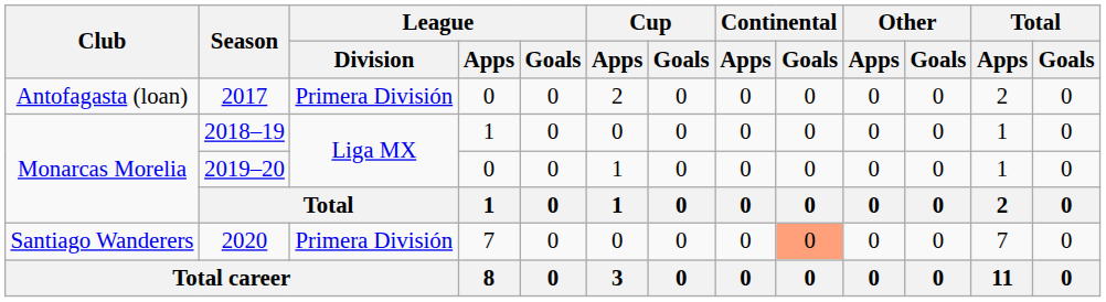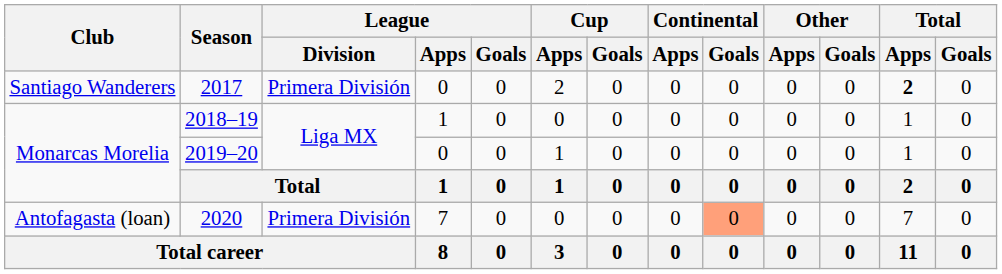 <table class="wikitable" style="text-align: center">
 <tr>
 <th rowspan="2">Club</th>
 <th rowspan="2">Season</th>
 <th colspan="3">League</th>
 <th colspan="2">Cup</th>
 <th colspan="2">Continental</th>
 <th colspan="2">Other</th>
 <th colspan="2">Total</th>
 </tr>
 <tr>
 <th>Division</th>
 <th>Apps</th>
 <th>Goals</th>
 <th>Apps</th>
 <th>Goals</th>
 <th>Apps</th>
 <th>Goals</th>
 <th>Apps</th>
 <th>Goals</th>
 <th>Apps</th>
 <th>Goals</th>
 </tr>
 <tr>
-<td><a href='#'>Antofagasta</a> (loan)</td>
+<td><a href='#'>Santiago Wanderers</a></td>
 <td><a href='#'>2017</a></td>
 <td><a href='#'>Primera División</a></td>
 <td>0</td>
 <td>0</td>
 <td>2</td>
 <td>0</td>
 <td>0</td>
 <td>0</td>
 <td>0</td>
 <td>0</td>
-<td>2</td>
+<td><strong>2</strong></td>
 <td>0</td>
 </tr>
 <tr>
 <td rowspan="3"><a href='#'>Monarcas Morelia</a></td>
 <td><a href='#'>2018–19</a></td>
 <td rowspan="2"><a href='#'>Liga MX</a></td>
 <td>1</td>
 <td>0</td>
 <td>0</td>
 <td>0</td>
 <td>0</td>
 <td>0</td>
 <td>0</td>
 <td>0</td>
 <td>1</td>
 <td>0</td>
 </tr>
 <tr>
 <td><a href='#'>2019–20</a></td>
 <td>0</td>
 <td>0</td>
 <td>1</td>
 <td>0</td>
 <td>0</td>
 <td>0</td>
 <td>0</td>
 <td>0</td>
 <td>1</td>
 <td>0</td>
 </tr>
 <tr>
 <th colspan="2"><strong>Total</strong></th>
 <th>1</th>
 <th>0</th>
 <th>1</th>
 <th>0</th>
 <th>0</th>
 <th>0</th>
 <th>0</th>
 <th>0</th>
 <th>2</th>
 <th>0</th>
 </tr>
 <tr>
-<td><a href='#'>Santiago Wanderers</a></td>
+<td><a href='#'>Antofagasta</a> (loan)</td>
 <td><a href='#'>2020</a></td>
 <td><a href='#'>Primera División</a></td>
 <td>7</td>
 <td>0</td>
 <td>0</td>
 <td>0</td>
 <td>0</td>
 <td style="background: lightsalmon;">0</td>
 <td>0</td>
 <td>0</td>
 <td>7</td>
 <td>0</td>
 </tr>
 <tr>
 <th colspan="3"><strong>Total career</strong></th>
 <th>8</th>
 <th>0</th>
 <th>3</th>
 <th>0</th>
 <th>0</th>
 <th>0</th>
 <th>0</th>
 <th>0</th>
 <th>11</th>
 <th>0</th>
 </tr>
 </table>
